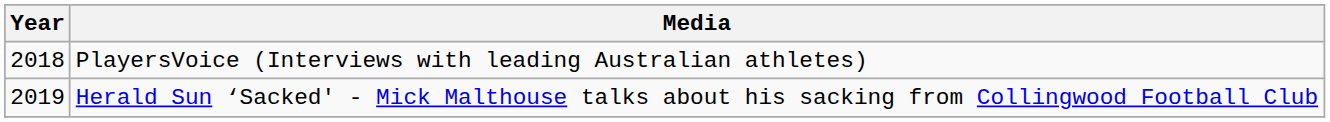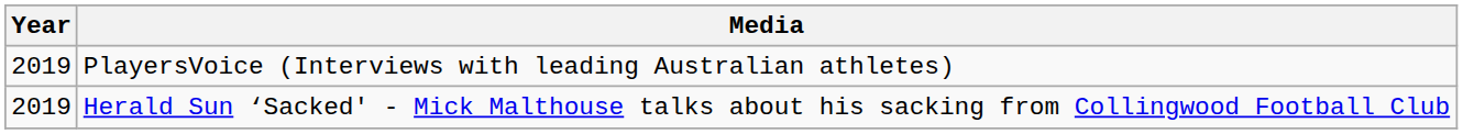 <table class="wikitable">
 <tr>
 <th>Year</th>
 <th>Media</th>
 </tr>
 <tr>
-<td>2018</td>
+<td>2019</td>
 <td>PlayersVoice (Interviews with leading Australian athletes)</td>
 </tr>
 <tr>
 <td>2019</td>
 <td><a href='#'>Herald Sun</a> ‘Sacked' - <a href='#'>Mick Malthouse</a> talks about his sacking from <a href='#'>Collingwood Football Club</a></td>
 </tr>
 </table>
